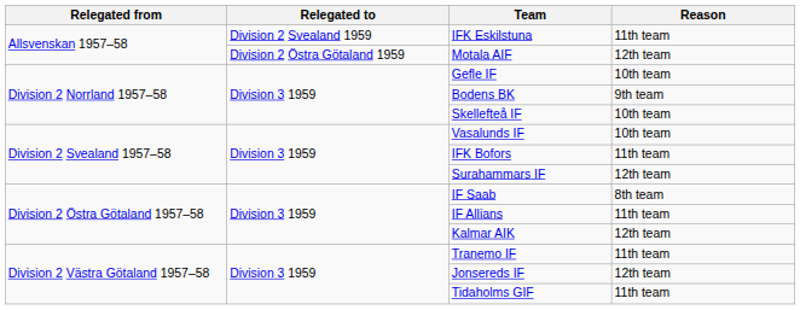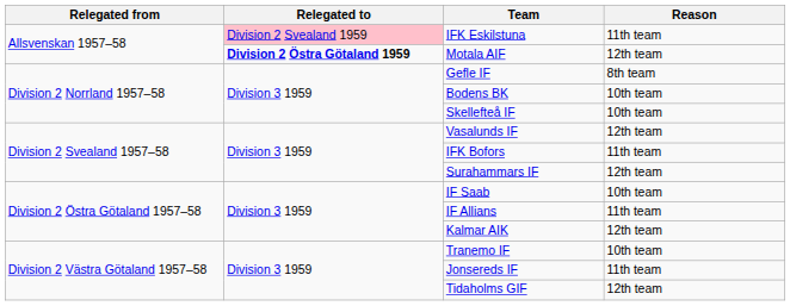 <table class="wikitable" style="text-align: left;">
 <tr>
 <th style="width: 275px;">Relegated from</th>
 <th style="width: 275px;">Relegated to</th>
 <th style="width: 200px;">Team</th>
 <th style="width: 225px;">Reason</th>
 </tr>
 <tr>
 <td rowspan=2><a href='#'>Allsvenskan</a> 1957–58</td>
-<td><a href='#'>Division 2</a> <a href='#'>Svealand</a> 1959</td>
+<td style="background: pink;"><a href='#'>Division 2</a> <a href='#'>Svealand</a> 1959</td>
 <td><a href='#'>IFK Eskilstuna</a></td>
 <td>11th team</td>
 </tr>
 <tr>
-<td><a href='#'>Division 2</a> <a href='#'>Östra Götaland</a> 1959</td>
+<td><strong><a href='#'>Division 2</a> <a href='#'>Östra Götaland</a> 1959</strong></td>
 <td><a href='#'>Motala AIF</a></td>
 <td>12th team</td>
 </tr>
 <tr>
 <td rowspan=3><a href='#'>Division 2</a> <a href='#'>Norrland</a> 1957–58</td>
 <td rowspan=3><a href='#'>Division 3</a> 1959</td>
 <td><a href='#'>Gefle IF</a></td>
-<td>10th team</td>
+<td>8th team</td>
 </tr>
 <tr>
 <td><a href='#'>Bodens BK</a></td>
-<td>9th team</td>
+<td>10th team</td>
 </tr>
 <tr>
 <td><a href='#'>Skellefteå IF</a></td>
 <td>10th team</td>
 </tr>
 <tr>
 <td rowspan=3><a href='#'>Division 2</a> <a href='#'>Svealand</a> 1957–58</td>
 <td rowspan=3><a href='#'>Division 3</a> 1959</td>
 <td><a href='#'>Vasalunds IF</a></td>
-<td>10th team</td>
+<td>12th team</td>
 </tr>
 <tr>
 <td><a href='#'>IFK Bofors</a></td>
 <td>11th team</td>
 </tr>
 <tr>
 <td><a href='#'>Surahammars IF</a></td>
 <td>12th team</td>
 </tr>
 <tr>
 <td rowspan=3><a href='#'>Division 2</a> <a href='#'>Östra Götaland</a> 1957–58</td>
 <td rowspan=3><a href='#'>Division 3</a> 1959</td>
 <td><a href='#'>IF Saab</a></td>
-<td>8th team</td>
+<td>10th team</td>
 </tr>
 <tr>
 <td><a href='#'>IF Allians</a></td>
 <td>11th team</td>
 </tr>
 <tr>
 <td><a href='#'>Kalmar AIK</a></td>
 <td>12th team</td>
 </tr>
 <tr>
 <td rowspan=3><a href='#'>Division 2</a> <a href='#'>Västra Götaland</a> 1957–58</td>
 <td rowspan=3><a href='#'>Division 3</a> 1959</td>
 <td><a href='#'>Tranemo IF</a></td>
+<td>10th team</td>
+</tr>
+<tr>
+<td><a href='#'>Jonsereds IF</a></td>
 <td>11th team</td>
 </tr>
 <tr>
-<td><a href='#'>Jonsereds IF</a></td>
+<td><a href='#'>Tidaholms GIF</a></td>
 <td>12th team</td>
 </tr>
-<tr>
-<td><a href='#'>Tidaholms GIF</a></td>
-<td>11th team</td>
-</tr>
 </table>
